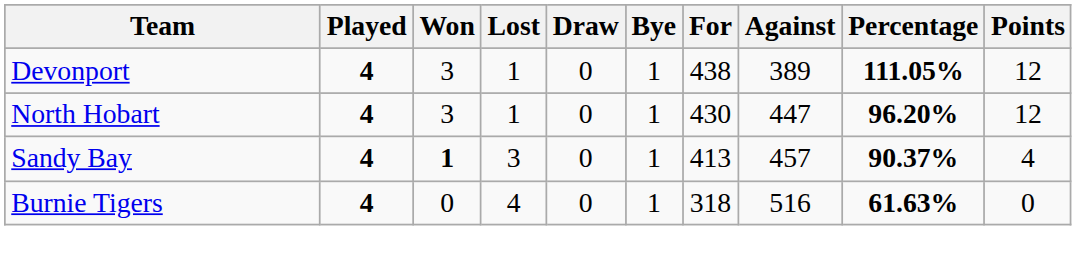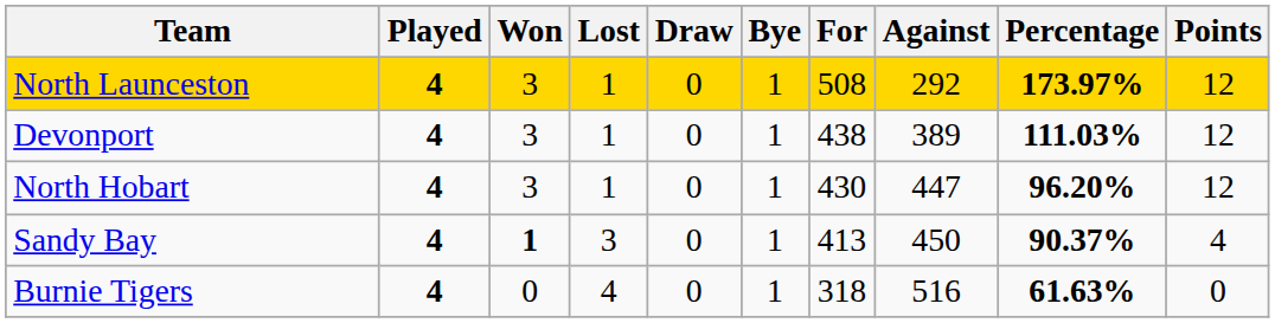 <table class="wikitable" style="text-align:center;">
 <tr>
 <th width=175>Team</th>
 <th width=20 abbr="Played">Played</th>
 <th width=20 abbr="Won">Won</th>
 <th width=20 abbr="Lost">Lost</th>
 <th width=20 abbr="Draw">Draw</th>
 <th width=20 abbr="Bye">Bye</th>
 <th width=20 abbr="For">For</th>
 <th width=20 abbr="Against">Against</th>
 <th width=20 abbr="Percentage">Percentage</th>
 <th width=20 abbr="Points">Points</th>
 </tr>
+<tr bgcolor="gold">
+<td style="text-align:left;"><a href='#'>North Launceston</a></td>
+<td><strong>4</strong></td>
+<td>3</td>
+<td>1</td>
+<td>0</td>
+<td>1</td>
+<td>508</td>
+<td>292</td>
+<td><strong>173.97%</strong></td>
+<td>12</td>
+</tr>
 <tr style="background:#f9f9f9;">
 <td style="text-align:left;"><a href='#'>Devonport</a></td>
 <td><strong>4</strong></td>
 <td>3</td>
 <td>1</td>
 <td>0</td>
 <td>1</td>
 <td>438</td>
 <td>389</td>
-<td><strong>111.05%</strong></td>
+<td><strong>111.03%</strong></td>
 <td>12</td>
 </tr>
 <tr style="background:#f9f9f9;">
 <td style="text-align:left;"><a href='#'>North Hobart</a></td>
 <td><strong>4</strong></td>
 <td>3</td>
 <td>1</td>
 <td>0</td>
 <td>1</td>
 <td>430</td>
 <td>447</td>
 <td><strong>96.20%</strong></td>
 <td>12</td>
 </tr>
 <tr style="background:#f9f9f9;">
 <td style="text-align:left;"><a href='#'>Sandy Bay</a></td>
 <td><strong>4</strong></td>
 <td><strong>1</strong></td>
 <td>3</td>
 <td>0</td>
 <td>1</td>
 <td>413</td>
-<td>457</td>
+<td>450</td>
 <td><strong>90.37%</strong></td>
 <td>4</td>
 </tr>
 <tr style="background:#f9f9f9;">
 <td style="text-align:left;"><a href='#'>Burnie Tigers</a></td>
 <td><strong>4</strong></td>
 <td>0</td>
 <td>4</td>
 <td>0</td>
 <td>1</td>
 <td>318</td>
 <td>516</td>
 <td><strong>61.63%</strong></td>
 <td>0</td>
 </tr>
 </table>
